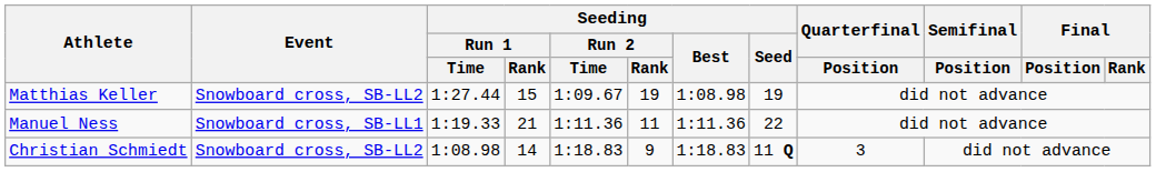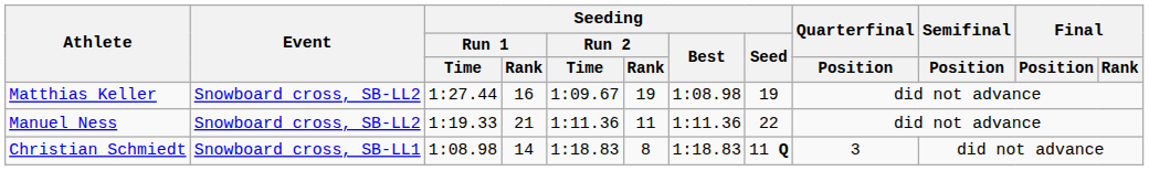 <table class=wikitable style="font-size:90%">
 <tr>
 <th rowspan=3>Athlete</th>
 <th rowspan=3>Event</th>
 <th colspan=6>Seeding</th>
 <th rowspan=2>Quarterfinal</th>
 <th rowspan=2>Semifinal</th>
 <th colspan=2 rowspan=2>Final</th>
 </tr>
 <tr style=font-size:95%>
 <th colspan=2>Run 1</th>
 <th colspan=2>Run 2</th>
 <th rowspan=2>Best</th>
 <th rowspan=2>Seed</th>
 </tr>
 <tr style=font-size:95%>
 <th>Time</th>
 <th>Rank</th>
 <th>Time</th>
 <th>Rank</th>
 <th>Position</th>
 <th>Position</th>
 <th>Position</th>
 <th>Rank</th>
 </tr>
 <tr>
 <td><a href='#'>Matthias Keller</a></td>
 <td><a href='#'>Snowboard cross, SB-LL2</a></td>
 <td align="center">1:27.44</td>
-<td align="center">15</td>
+<td align="center">16</td>
 <td align="center">1:09.67</td>
 <td align="center">19</td>
 <td align="center">1:08.98</td>
 <td align="center">19</td>
 <td colspan=4 align="center">did not advance</td>
 </tr>
 <tr>
 <td><a href='#'>Manuel Ness</a></td>
-<td><a href='#'>Snowboard cross, SB-LL1</a></td>
+<td><a href='#'>Snowboard cross, SB-LL2</a></td>
 <td align="center">1:19.33</td>
 <td align="center">21</td>
 <td align="center">1:11.36</td>
 <td align="center">11</td>
 <td align="center">1:11.36</td>
 <td align="center">22</td>
 <td colspan=4 align="center">did not advance</td>
 </tr>
 <tr>
 <td><a href='#'>Christian Schmiedt</a></td>
-<td><a href='#'>Snowboard cross, SB-LL2</a></td>
+<td><a href='#'>Snowboard cross, SB-LL1</a></td>
 <td align="center">1:08.98</td>
 <td align="center">14</td>
 <td align="center">1:18.83</td>
-<td align="center">9</td>
+<td align="center">8</td>
 <td align="center">1:18.83</td>
 <td align="center">11 <strong>Q</strong></td>
 <td align="center">3</td>
 <td colspan=3 align="center">did not advance</td>
 </tr>
 </table>
